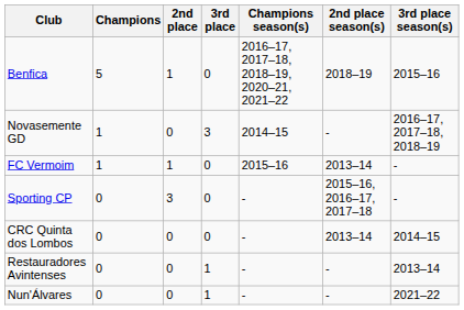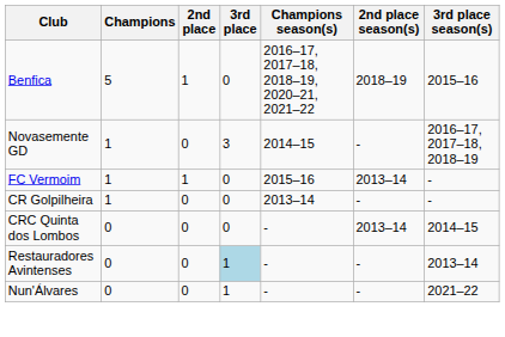 <table class="wikitable sortable" border="1">
 <tr>
 <th>Club</th>
 <th>Champions</th>
 <th>2nd place</th>
 <th>3rd place</th>
 <th class="unsortable">Champions season(s)</th>
 <th class="unsortable">2nd place season(s)</th>
 <th class="unsortable">3rd place season(s)</th>
 </tr>
 <tr>
 <td><a href='#'>Benfica</a></td>
 <td>5</td>
 <td>1</td>
 <td>0</td>
 <td>2016–17, 2017–18, 2018–19, 2020–21, 2021–22</td>
 <td>2018–19</td>
 <td>2015–16</td>
 </tr>
 <tr>
 <td>Novasemente GD</td>
 <td>1</td>
 <td>0</td>
 <td>3</td>
 <td>2014–15</td>
 <td>-</td>
 <td>2016–17, 2017–18, 2018–19</td>
 </tr>
 <tr>
 <td><a href='#'>FC Vermoim</a></td>
 <td>1</td>
 <td>1</td>
 <td>0</td>
 <td>2015–16</td>
 <td>2013–14</td>
 <td>-</td>
 </tr>
 <tr>
-<td><a href='#'>Sporting CP</a></td>
+<td>CR Golpilheira</td>
+<td>1</td>
 <td>0</td>
-<td>3</td>
 <td>0</td>
+<td>2013–14</td>
 <td>-</td>
-<td>2015–16, 2016–17, 2017–18</td>
 <td>-</td>
 </tr>
 <tr>
 <td>CRC Quinta dos Lombos</td>
 <td>0</td>
 <td>0</td>
 <td>0</td>
 <td>-</td>
 <td>2013–14</td>
 <td>2014–15</td>
 </tr>
 <tr>
 <td>Restauradores Avintenses</td>
 <td>0</td>
 <td>0</td>
-<td>1</td>
+<td style="background: lightblue;">1</td>
 <td>-</td>
 <td>-</td>
 <td>2013–14</td>
 </tr>
 <tr>
 <td>Nun'Álvares</td>
 <td>0</td>
 <td>0</td>
 <td>1</td>
 <td>-</td>
 <td>-</td>
 <td>2021–22</td>
 </tr>
 </table>
